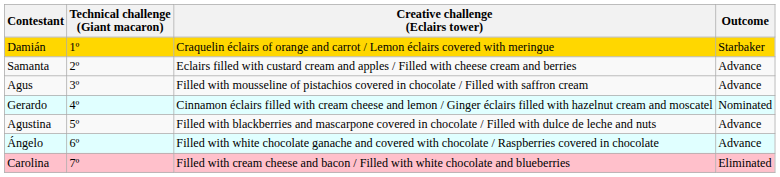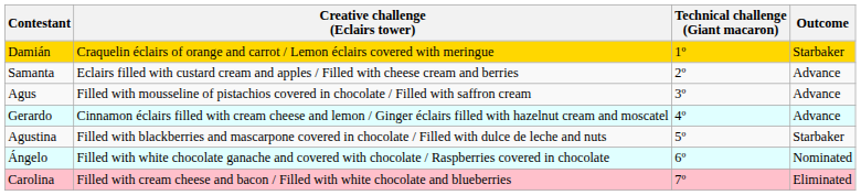 <table class="wikitable">
 <tr>
 <th>Contestant</th>
+<th>Creative challenge<br>(Eclairs tower)</th>
 <th>Technical challenge<br>(Giant macaron)</th>
-<th>Creative challenge<br>(Eclairs tower)</th>
 <th>Outcome</th>
 </tr>
 <tr style="background:gold">
 <td>Damián</td>
+<td>Craquelin éclairs of orange and carrot / Lemon éclairs covered with meringue</td>
 <td>1º</td>
-<td>Craquelin éclairs of orange and carrot / Lemon éclairs covered with meringue</td>
 <td>Starbaker</td>
 </tr>
 <tr>
 <td>Samanta</td>
+<td>Eclairs filled with custard cream and apples / Filled with cheese cream and berries</td>
 <td>2º</td>
-<td>Eclairs filled with custard cream and apples / Filled with cheese cream and berries</td>
 <td>Advance</td>
 </tr>
 <tr>
 <td>Agus</td>
+<td>Filled with mousseline of pistachios covered in chocolate / Filled with saffron cream</td>
 <td>3º</td>
-<td>Filled with mousseline of pistachios covered in chocolate / Filled with saffron cream</td>
 <td>Advance</td>
 </tr>
 <tr style="background:#e0ffff">
 <td>Gerardo</td>
+<td>Cinnamon éclairs filled with cream cheese and lemon / Ginger éclairs filled with hazelnut cream and moscatel</td>
 <td>4º</td>
-<td>Cinnamon éclairs filled with cream cheese and lemon / Ginger éclairs filled with hazelnut cream and moscatel</td>
-<td>Nominated</td>
+<td>Advance</td>
 </tr>
 <tr>
 <td>Agustina</td>
+<td>Filled with blackberries and mascarpone covered in chocolate / Filled with dulce de leche and nuts</td>
 <td>5º</td>
-<td>Filled with blackberries and mascarpone covered in chocolate / Filled with dulce de leche and nuts</td>
-<td>Advance</td>
+<td>Starbaker</td>
 </tr>
 <tr style="background:#e0ffff">
 <td>Ángelo</td>
+<td>Filled with white chocolate ganache and covered with chocolate / Raspberries covered in chocolate</td>
 <td>6º</td>
-<td>Filled with white chocolate ganache and covered with chocolate / Raspberries covered in chocolate</td>
-<td>Advance</td>
+<td>Nominated</td>
 </tr>
 <tr style="background:pink">
 <td>Carolina</td>
+<td>Filled with cream cheese and bacon / Filled with white chocolate and blueberries</td>
 <td>7º</td>
-<td>Filled with cream cheese and bacon / Filled with white chocolate and blueberries</td>
 <td>Eliminated</td>
 </tr>
 </table>
